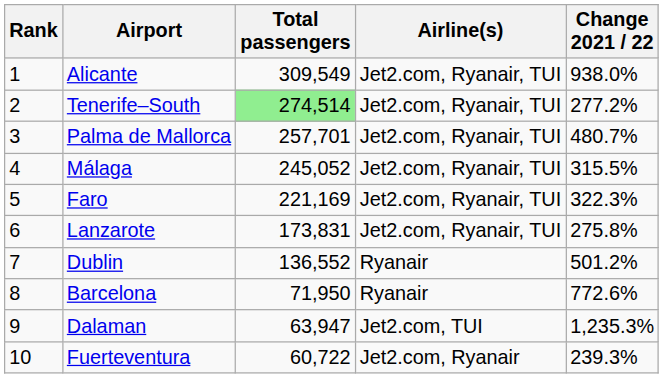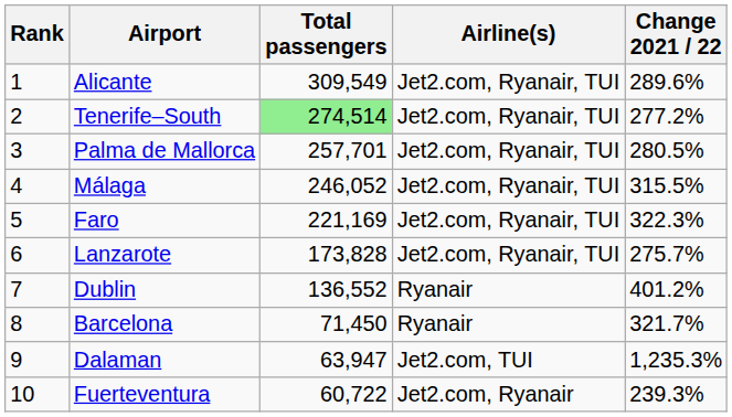 <table class="wikitable sortable">
 <tr>
 <th>Rank</th>
 <th>Airport</th>
 <th>Total <br>passengers</th>
 <th>Airline(s)</th>
 <th>Change<br>2021 / 22</th>
 </tr>
 <tr>
 <td>1</td>
 <td><a href='#'>Alicante</a></td>
 <td align='right'>309,549</td>
 <td>Jet2.com, Ryanair, TUI</td>
-<td> 938.0%</td>
+<td> 289.6%</td>
 </tr>
 <tr>
 <td>2</td>
 <td><a href='#'>Tenerife–South</a></td>
 <td align='right' style="background: lightgreen;">274,514</td>
 <td>Jet2.com, Ryanair, TUI</td>
 <td> 277.2%</td>
 </tr>
 <tr>
 <td>3</td>
 <td><a href='#'>Palma de Mallorca</a></td>
 <td align='right'>257,701</td>
 <td>Jet2.com, Ryanair, TUI</td>
-<td> 480.7%</td>
+<td> 280.5%</td>
 </tr>
 <tr>
 <td>4</td>
 <td><a href='#'>Málaga</a></td>
-<td align='right'>245,052</td>
+<td align='right'>246,052</td>
 <td>Jet2.com, Ryanair, TUI</td>
 <td> 315.5%</td>
 </tr>
 <tr>
 <td>5</td>
 <td><a href='#'>Faro</a></td>
 <td align='right'>221,169</td>
 <td>Jet2.com, Ryanair, TUI</td>
 <td> 322.3%</td>
 </tr>
 <tr>
 <td>6</td>
 <td><a href='#'>Lanzarote</a></td>
-<td align='right'>173,831</td>
+<td align='right'>173,828</td>
 <td>Jet2.com, Ryanair, TUI</td>
-<td> 275.8%</td>
+<td> 275.7%</td>
 </tr>
 <tr>
 <td>7</td>
 <td><a href='#'>Dublin</a></td>
 <td align='right'>136,552</td>
 <td>Ryanair</td>
-<td> 501.2%</td>
+<td> 401.2%</td>
 </tr>
 <tr>
 <td>8</td>
 <td><a href='#'>Barcelona</a></td>
-<td align='right'>71,950</td>
+<td align='right'>71,450</td>
 <td>Ryanair</td>
-<td> 772.6%</td>
+<td> 321.7%</td>
 </tr>
 <tr>
 <td>9</td>
 <td><a href='#'>Dalaman</a></td>
 <td align='right'>63,947</td>
 <td>Jet2.com, TUI</td>
 <td> 1,235.3%</td>
 </tr>
 <tr>
 <td>10</td>
 <td><a href='#'>Fuerteventura</a></td>
 <td align='right'>60,722</td>
 <td>Jet2.com, Ryanair</td>
 <td> 239.3%</td>
 </tr>
 </table>
